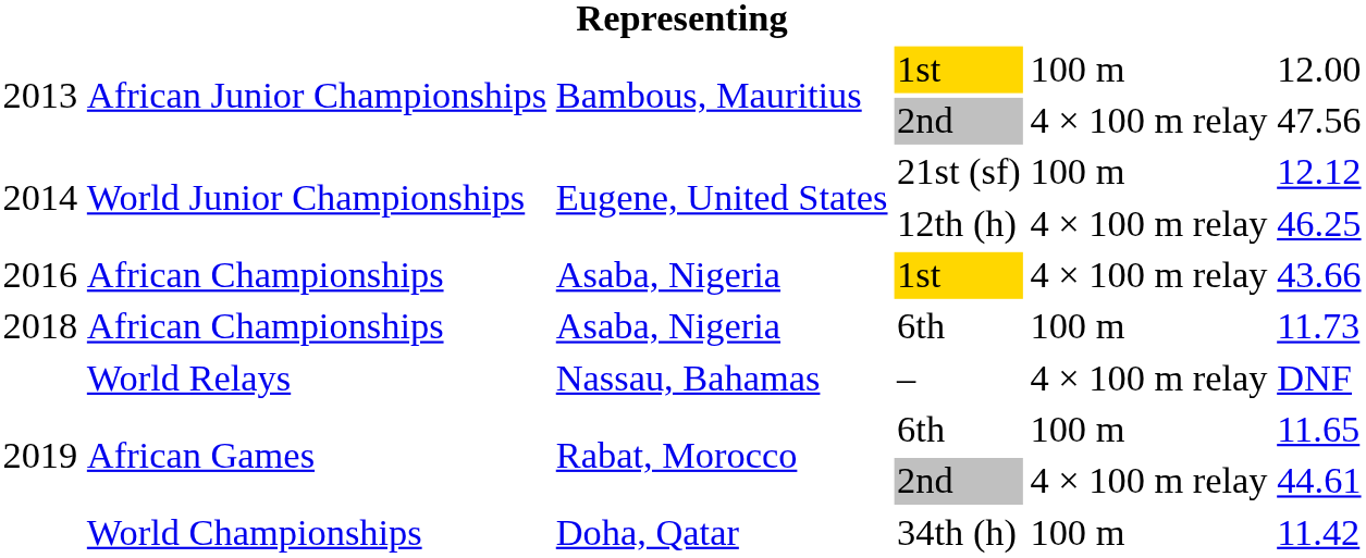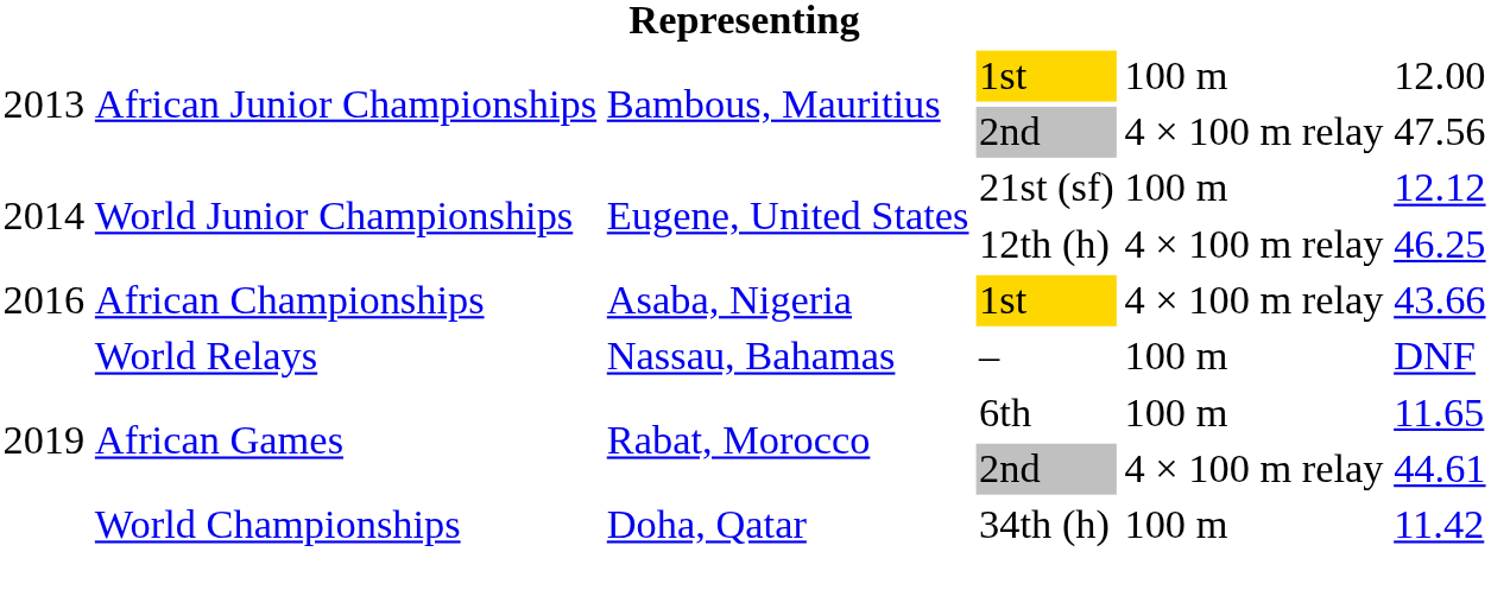 <table>
 <tr>
 <th colspan="6">Representing </th>
 </tr>
 <tr>
 <td rowspan=2>2013</td>
 <td rowspan=2><a href='#'>African Junior Championships</a></td>
 <td rowspan=2><a href='#'>Bambous, Mauritius</a></td>
 <td bgcolor=gold>1st</td>
 <td>100 m</td>
 <td>12.00</td>
 </tr>
 <tr>
 <td bgcolor=silver>2nd</td>
 <td>4 × 100 m relay</td>
 <td>47.56</td>
 </tr>
 <tr>
 <td rowspan=2>2014</td>
 <td rowspan=2><a href='#'>World Junior Championships</a></td>
 <td rowspan=2><a href='#'>Eugene, United States</a></td>
 <td>21st (sf)</td>
 <td>100 m</td>
 <td><a href='#'>12.12</a></td>
 </tr>
 <tr>
 <td>12th (h)</td>
 <td>4 × 100 m relay</td>
 <td><a href='#'>46.25</a></td>
 </tr>
 <tr>
 <td>2016</td>
 <td><a href='#'>African Championships</a></td>
 <td><a href='#'>Asaba, Nigeria</a></td>
 <td bgcolor=gold>1st</td>
 <td>4 × 100 m relay</td>
 <td><a href='#'>43.66</a></td>
 </tr>
 <tr>
-<td>2018</td>
-<td><a href='#'>African Championships</a></td>
-<td><a href='#'>Asaba, Nigeria</a></td>
-<td>6th</td>
-<td>100 m</td>
-<td><a href='#'>11.73</a></td>
-</tr>
-<tr>
 <td rowspan=4>2019</td>
 <td><a href='#'>World Relays</a></td>
 <td><a href='#'>Nassau, Bahamas</a></td>
 <td>–</td>
-<td>4 × 100 m relay</td>
+<td>100 m</td>
 <td><a href='#'>DNF</a></td>
 </tr>
 <tr>
 <td rowspan=2><a href='#'>African Games</a></td>
 <td rowspan=2><a href='#'>Rabat, Morocco</a></td>
 <td>6th</td>
 <td>100 m</td>
 <td><a href='#'>11.65</a></td>
 </tr>
 <tr>
 <td bgcolor=silver>2nd</td>
 <td>4 × 100 m relay</td>
 <td><a href='#'>44.61</a></td>
 </tr>
 <tr>
 <td><a href='#'>World Championships</a></td>
 <td><a href='#'>Doha, Qatar</a></td>
 <td>34th (h)</td>
 <td>100 m</td>
 <td><a href='#'>11.42</a></td>
 </tr>
 </table>
